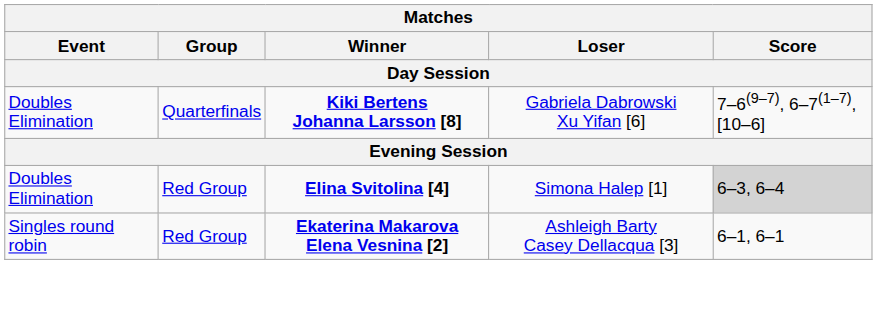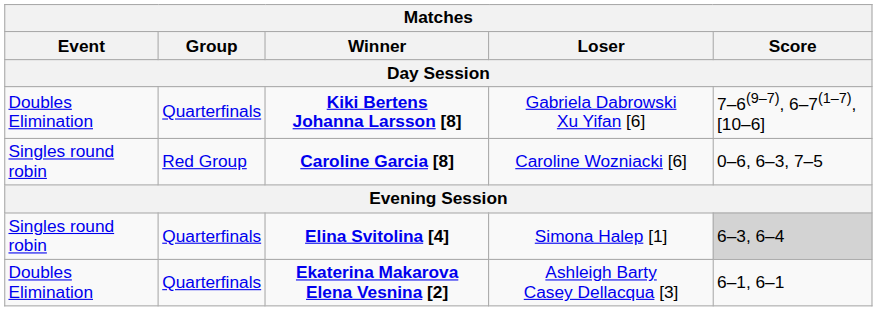 <table class="wikitable collapsible uncollapsed" style="margin:1em auto;">
 <tr>
 <th colspan=5>Matches</th>
 </tr>
 <tr>
 <th style="width:135px;">Event</th>
 <th style="width:85px;">Group</th>
 <th style="width:200px;">Winner</th>
 <th style="width:200px;">Loser</th>
 <th style="width:140px;">Score</th>
 </tr>
 <tr>
 <th colspan=5>Day Session</th>
 </tr>
 <tr align=left>
 <td><a href='#'>Doubles Elimination</a></td>
 <td><a href='#'>Quarterfinals</a></td>
 <td align=center><strong> <a href='#'>Kiki Bertens</a> <br> <a href='#'>Johanna Larsson</a> [8]</strong></td>
 <td align=center> <a href='#'>Gabriela Dabrowski</a> <br>  <a href='#'>Xu Yifan</a> [6]</td>
 <td>7–6<sup>(9–7)</sup>, 6–7<sup>(1–7)</sup>, [10–6]</td>
 </tr>
+<tr align=left>
+<td><a href='#'>Singles round robin</a></td>
+<td><a href='#'>Red Group</a></td>
+<td align=center> <strong><a href='#'>Caroline Garcia</a> [8]</strong></td>
+<td align=center> <a href='#'>Caroline Wozniacki</a> [6]</td>
+<td>0–6, 6–3, 7–5</td>
+</tr>
 <tr>
 <th colspan=5>Evening Session</th>
 </tr>
 <tr align=left>
-<td><a href='#'>Doubles Elimination</a></td>
-<td><a href='#'>Red Group</a></td>
+<td><a href='#'>Singles round robin</a></td>
+<td><a href='#'>Quarterfinals</a></td>
 <td align=center> <strong><a href='#'>Elina Svitolina</a> [4]</strong></td>
 <td align=center> <a href='#'>Simona Halep</a> [1]</td>
 <td style="background: lightgrey;">6–3, 6–4</td>
 </tr>
 <tr align=left>
-<td><a href='#'>Singles round robin</a></td>
-<td><a href='#'>Red Group</a></td>
+<td><a href='#'>Doubles Elimination</a></td>
+<td><a href='#'>Quarterfinals</a></td>
 <td align=center><strong> <a href='#'>Ekaterina Makarova</a> <br>  <a href='#'>Elena Vesnina</a> [2]</strong></td>
 <td align=center> <a href='#'>Ashleigh Barty</a> <br>  <a href='#'>Casey Dellacqua</a> [3]</td>
 <td>6–1, 6–1</td>
 </tr>
 </table>
